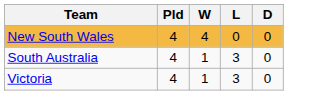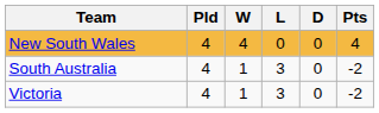 <table class="wikitable" style="text-align:center;">
 <tr>
 <th width=175>Team</th>
 <th style="width:30px;" abbr="Played">Pld</th>
 <th style="width:30px;" abbr="Won">W</th>
 <th style="width:30px;" abbr="Lost">L</th>
 <th style="width:30px;" abbr="Drawn">D</th>
+<th style="width:30px;" abbr="Points">Pts</th>
 </tr>
 <tr style="background:#f4b942;">
 <td style="text-align:left;"><a href='#'>New South Wales</a></td>
 <td>4</td>
 <td>4</td>
 <td>0</td>
 <td>0</td>
+<td>4</td>
 </tr>
 <tr>
 <td style="text-align:left;"><a href='#'>South Australia</a></td>
 <td>4</td>
 <td>1</td>
 <td>3</td>
 <td>0</td>
+<td>-2</td>
 </tr>
 <tr>
 <td style="text-align:left;"><a href='#'>Victoria</a></td>
 <td>4</td>
 <td>1</td>
 <td>3</td>
 <td>0</td>
+<td>-2</td>
 </tr>
 </table>
